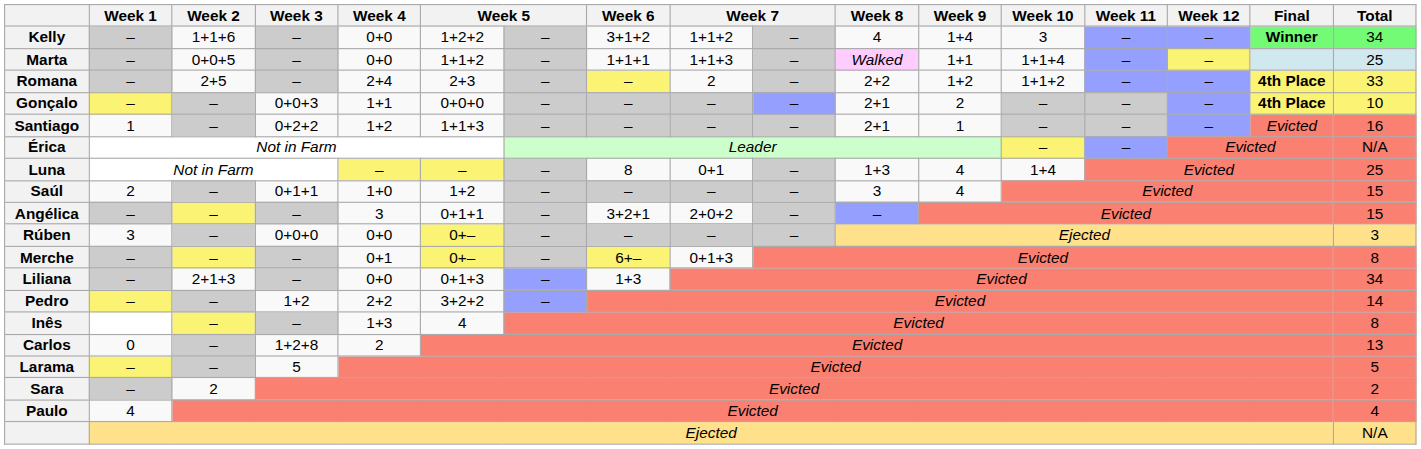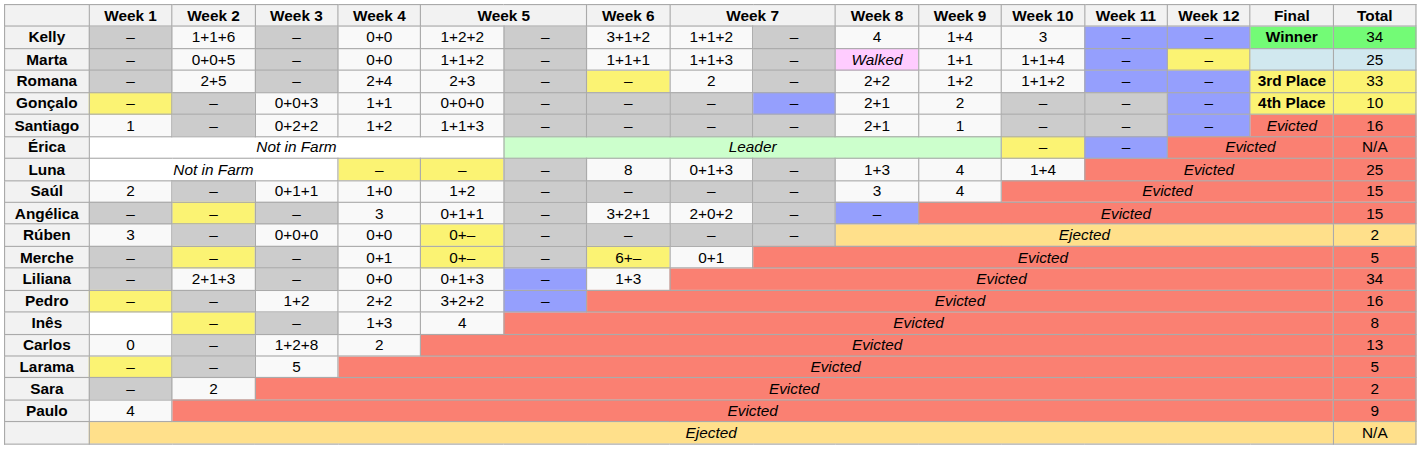 <table class="wikitable" style="text-align:center; font-size:85%; line-height:13px;">
 <tr>
 <th style="width: 5%;"></th>
 <th style="width: 5%;">Week 1</th>
 <th style="width: 5%;">Week 2</th>
 <th style="width: 5%;">Week 3</th>
 <th style="width: 5%;">Week 4</th>
 <th colspan=2 style="width: 10%;">Week 5</th>
 <th style="width: 5%;">Week 6</th>
 <th colspan=2 style="width: 10%;">Week 7</th>
 <th style="width: 5%;">Week 8</th>
 <th style="width: 5%;">Week 9</th>
 <th style="width: 5%;">Week 10</th>
 <th style="width: 5%;">Week 11</th>
 <th style="width: 5%;">Week 12</th>
 <th style="width: 5%;">Final</th>
 <th style="width: 5%;">Total</th>
 </tr>
 <tr>
 <th>Kelly</th>
 <td bgcolor="#CCCCCC">–</td>
 <td>1+1+6</td>
 <td bgcolor="#CCCCCC">–</td>
 <td>0+0</td>
 <td style="width: 5%;">1+2+2</td>
 <td bgcolor="CCCCCC" style="width: 5%;">–</td>
 <td>3+1+2</td>
 <td style="width: 5%;">1+1+2</td>
 <td style="width: 5%;" bgcolor="CCCCCC">–</td>
 <td>4</td>
 <td>1+4</td>
 <td>3</td>
 <td bgcolor="959ffd">–</td>
 <td bgcolor="959ffd">–</td>
 <td bgcolor="73FB76"><strong>Winner</strong></td>
 <td bgcolor="73FB76">34</td>
 </tr>
 <tr>
 <th>Marta</th>
 <td bgcolor="#CCCCCC">–</td>
 <td>0+0+5</td>
 <td bgcolor="#CCCCCC">–</td>
 <td>0+0</td>
 <td>1+1+2</td>
 <td bgcolor="CCCCCC">–</td>
 <td>1+1+1</td>
 <td>1+1+3</td>
 <td bgcolor="CCCCCC">–</td>
 <td bgcolor="FFCCFF"><em>Walked</em></td>
 <td>1+1</td>
 <td>1+1+4</td>
 <td bgcolor="959ffd">–</td>
 <td bgcolor="FBF373">–</td>
 <td bgcolor="D1E8EF"></td>
 <td bgcolor="D1E8EF">25</td>
 </tr>
 <tr>
 <th>Romana</th>
 <td bgcolor="#CCCCCC">–</td>
 <td>2+5</td>
 <td bgcolor="#CCCCCC">–</td>
 <td>2+4</td>
 <td>2+3</td>
 <td bgcolor="CCCCCC">–</td>
 <td bgcolor="FBF373">–</td>
 <td>2</td>
 <td bgcolor="CCCCCC">–</td>
 <td>2+2</td>
 <td>1+2</td>
 <td>1+1+2</td>
 <td bgcolor="959ffd">–</td>
 <td bgcolor="959ffd">–</td>
-<td bgcolor="FBF373"><strong>4th Place</strong></td>
+<td bgcolor="FBF373"><strong>3rd Place</strong></td>
 <td bgcolor="FBF373">33</td>
 </tr>
 <tr>
 <th>Gonçalo</th>
 <td bgcolor="FBF373">–</td>
 <td bgcolor="#CCCCCC">–</td>
 <td>0+0+3</td>
 <td>1+1</td>
 <td>0+0+0</td>
 <td bgcolor="CCCCCC">–</td>
 <td bgcolor="#CCCCCC">–</td>
 <td bgcolor="#CCCCCC">–</td>
 <td bgcolor="959ffd">–</td>
 <td>2+1</td>
 <td>2</td>
 <td bgcolor="#CCCCCC">–</td>
 <td bgcolor="CCCCCC">–</td>
 <td bgcolor="959ffd">–</td>
 <td bgcolor="FBF373"><strong>4th Place</strong></td>
 <td bgcolor="FBF373">10</td>
 </tr>
 <tr>
 <th>Santiago</th>
 <td>1</td>
 <td bgcolor="#CCCCCC">–</td>
 <td>0+2+2</td>
 <td>1+2</td>
 <td>1+1+3</td>
 <td bgcolor="CCCCCC">–</td>
 <td bgcolor="#CCCCCC">–</td>
 <td bgcolor="#CCCCCC">–</td>
 <td bgcolor="CCCCCC">–</td>
 <td>2+1</td>
 <td>1</td>
 <td bgcolor="#CCCCCC">–</td>
 <td bgcolor="CCCCCC">–</td>
 <td bgcolor="959ffd">–</td>
 <td bgcolor="salmon"><em>Evicted</em></td>
 <td bgcolor="salmon">16</td>
 </tr>
 <tr>
 <th>Érica</th>
 <td colspan=5 bgcolor="white"><em>Not in Farm</em></td>
 <td colspan=6 bgcolor="#cfc"><em>Leader</em></td>
 <td bgcolor="FBF373">–</td>
 <td bgcolor="959ffd">–</td>
 <td colspan=2 bgcolor="salmon"><em>Evicted</em></td>
 <td bgcolor="salmon">N/A</td>
 </tr>
 <tr>
 <th>Luna</th>
 <td colspan=3 bgcolor="white"><em>Not in Farm</em></td>
 <td bgcolor="FBF373">–</td>
 <td bgcolor="FBF373">–</td>
 <td bgcolor="CCCCCC">–</td>
 <td>8</td>
-<td>0+1</td>
+<td>0+1+3</td>
 <td bgcolor="CCCCCC">–</td>
 <td>1+3</td>
 <td>4</td>
 <td>1+4</td>
 <td colspan=3 bgcolor="salmon"><em>Evicted</em></td>
 <td bgcolor="salmon">25</td>
 </tr>
 <tr>
 <th>Saúl</th>
 <td>2</td>
 <td bgcolor="#CCCCCC">–</td>
 <td>0+1+1</td>
 <td>1+0</td>
 <td>1+2</td>
 <td bgcolor="CCCCCC">–</td>
 <td bgcolor="#CCCCCC">–</td>
 <td bgcolor="#CCCCCC">–</td>
 <td bgcolor="CCCCCC">–</td>
 <td>3</td>
 <td>4</td>
 <td colspan=4 bgcolor="salmon"><em>Evicted</em></td>
 <td bgcolor="salmon">15</td>
 </tr>
 <tr>
 <th>Angélica</th>
 <td bgcolor="#CCCCCC">–</td>
 <td bgcolor="FBF373">–</td>
 <td bgcolor="#CCCCCC">–</td>
 <td>3</td>
 <td>0+1+1</td>
 <td bgcolor="CCCCCC">–</td>
 <td>3+2+1</td>
 <td>2+0+2</td>
 <td bgcolor="CCCCCC">–</td>
 <td bgcolor="959ffd">–</td>
 <td colspan=5 bgcolor="salmon"><em>Evicted</em></td>
 <td bgcolor="salmon">15</td>
 </tr>
 <tr>
 <th>Rúben</th>
 <td>3</td>
 <td bgcolor="#CCCCCC">–</td>
 <td>0+0+0</td>
 <td>0+0</td>
 <td bgcolor="FBF373">0+–</td>
 <td bgcolor="CCCCCC">–</td>
 <td bgcolor="#CCCCCC">–</td>
 <td bgcolor="#CCCCCC">–</td>
 <td bgcolor="CCCCCC">–</td>
 <td colspan=6 bgcolor="ffe08b"><em>Ejected</em></td>
-<td bgcolor="ffe08b">3</td>
+<td bgcolor="ffe08b">2</td>
 </tr>
 <tr>
 <th>Merche</th>
 <td bgcolor="#CCCCCC">–</td>
 <td bgcolor="FBF373">–</td>
 <td bgcolor="#CCCCCC">–</td>
 <td>0+1</td>
 <td bgcolor="FBF373">0+–</td>
 <td bgcolor="CCCCCC">–</td>
 <td bgcolor="FBF373">6+–</td>
-<td>0+1+3</td>
+<td>0+1</td>
 <td colspan=7 bgcolor="salmon"><em>Evicted</em></td>
-<td bgcolor="salmon">8</td>
+<td bgcolor="salmon">5</td>
 </tr>
 <tr>
 <th>Liliana</th>
 <td bgcolor="#CCCCCC">–</td>
 <td>2+1+3</td>
 <td bgcolor="#CCCCCC">–</td>
 <td>0+0</td>
 <td>0+1+3</td>
 <td bgcolor="959ffd">–</td>
 <td>1+3</td>
 <td colspan=8 bgcolor="salmon"><em>Evicted</em></td>
 <td bgcolor="salmon">34</td>
 </tr>
 <tr>
 <th>Pedro</th>
 <td bgcolor="FBF373">–</td>
 <td bgcolor="#CCCCCC">–</td>
 <td>1+2</td>
 <td>2+2</td>
 <td>3+2+2</td>
 <td bgcolor="959ffd">–</td>
 <td colspan=9 bgcolor="salmon"><em>Evicted</em></td>
-<td bgcolor="salmon">14</td>
+<td bgcolor="salmon">16</td>
 </tr>
 <tr>
 <th>Inês</th>
 <td bgcolor="white"></td>
 <td bgcolor="FBF373">–</td>
 <td bgcolor="#CCCCCC">–</td>
 <td>1+3</td>
 <td>4</td>
 <td colspan=10 bgcolor="salmon"><em>Evicted</em></td>
 <td bgcolor="salmon">8</td>
 </tr>
 <tr>
 <th>Carlos</th>
 <td>0</td>
 <td bgcolor="#CCCCCC">–</td>
 <td>1+2+8</td>
 <td>2</td>
 <td colspan=11 bgcolor="salmon"><em>Evicted</em></td>
 <td bgcolor="salmon">13</td>
 </tr>
 <tr>
 <th>Larama</th>
 <td bgcolor="FBF373">–</td>
 <td bgcolor="#CCCCCC">–</td>
 <td>5</td>
 <td colspan=12 bgcolor="salmon"><em>Evicted</em></td>
 <td bgcolor="salmon">5</td>
 </tr>
 <tr>
 <th>Sara</th>
 <td bgcolor="#CCCCCC">–</td>
 <td>2</td>
 <td colspan=13 bgcolor="salmon"><em>Evicted</em></td>
 <td bgcolor="salmon">2</td>
 </tr>
 <tr>
 <th>Paulo</th>
 <td>4</td>
 <td colspan=14 bgcolor="salmon"><em>Evicted</em></td>
-<td bgcolor="salmon">4</td>
+<td bgcolor="salmon">9</td>
 </tr>
 <tr>
 <th></th>
 <td colspan=15 bgcolor="ffe08b"><em>Ejected</em></td>
 <td bgcolor="ffe08b">N/A</td>
 </tr>
 </table>
